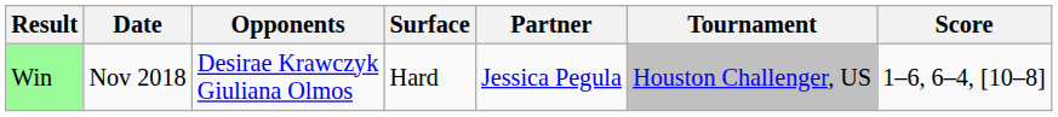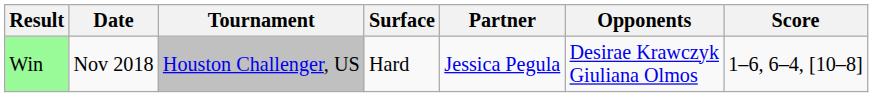 <table class="sortable wikitable">
 <tr>
 <th>Result</th>
 <th>Date</th>
-<th>Opponents</th>
+<th>Tournament</th>
 <th>Surface</th>
 <th>Partner</th>
-<th>Tournament</th>
+<th>Opponents</th>
 <th class="unsortable">Score</th>
 </tr>
 <tr>
 <td bgcolor="98FB98">Win</td>
 <td>Nov 2018</td>
-<td> <a href='#'>Desirae Krawczyk</a> <br>  <a href='#'>Giuliana Olmos</a></td>
+<td bgcolor=silver><a href='#'>Houston Challenger</a>, US</td>
 <td>Hard</td>
 <td> <a href='#'>Jessica Pegula</a></td>
-<td bgcolor=silver><a href='#'>Houston Challenger</a>, US</td>
+<td> <a href='#'>Desirae Krawczyk</a> <br>  <a href='#'>Giuliana Olmos</a></td>
 <td>1–6, 6–4, [10–8]</td>
 </tr>
 </table>
